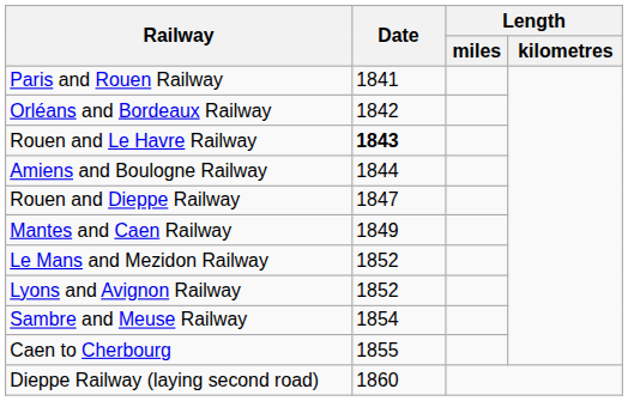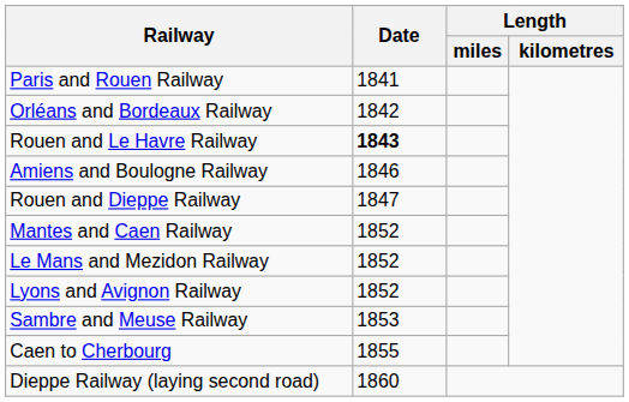 <table class="wikitable" style="font-size: 90%;">
 <tr>
 <th rowspan=2 style="width:256px">Railway</th>
 <th rowspan=2 style="width:64px">Date</th>
 <th colspan=2 style="width:128px">Length</th>
 </tr>
 <tr>
 <th>miles</th>
 <th>kilometres</th>
 </tr>
 <tr>
 <td><a href='#'>Paris</a> and <a href='#'>Rouen</a> Railway</td>
 <td>1841</td>
 <td></td>
 </tr>
 <tr>
 <td><a href='#'>Orléans</a> and <a href='#'>Bordeaux</a> Railway</td>
 <td>1842</td>
 <td></td>
 </tr>
 <tr>
 <td>Rouen and <a href='#'>Le Havre</a> Railway</td>
 <td><strong>1843</strong></td>
 <td></td>
 </tr>
 <tr>
 <td><a href='#'>Amiens</a> and Boulogne Railway</td>
-<td>1844</td>
+<td>1846</td>
 <td></td>
 </tr>
 <tr>
 <td>Rouen and <a href='#'>Dieppe</a> Railway</td>
 <td>1847</td>
 <td></td>
 </tr>
 <tr>
 <td><a href='#'>Mantes</a> and <a href='#'>Caen</a> Railway</td>
-<td>1849</td>
+<td>1852</td>
 <td></td>
 </tr>
 <tr>
 <td><a href='#'>Le Mans</a> and Mezidon Railway</td>
 <td>1852</td>
 <td></td>
 </tr>
 <tr>
 <td><a href='#'>Lyons</a> and <a href='#'>Avignon</a> Railway</td>
 <td>1852</td>
 <td></td>
 </tr>
 <tr>
 <td><a href='#'>Sambre</a> and <a href='#'>Meuse</a> Railway</td>
-<td>1854</td>
+<td>1853</td>
 <td></td>
 </tr>
 <tr>
 <td>Caen to <a href='#'>Cherbourg</a></td>
 <td>1855</td>
 <td></td>
 </tr>
 <tr>
 <td>Dieppe Railway (laying second road)</td>
 <td>1860</td>
 <td colspan=2></td>
 </tr>
 </table>
